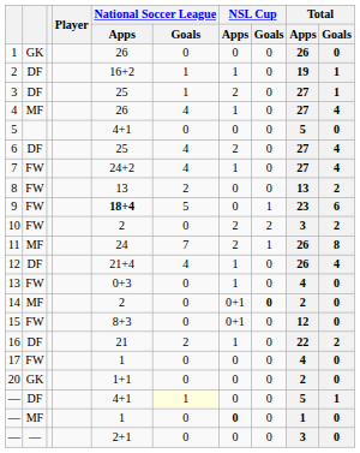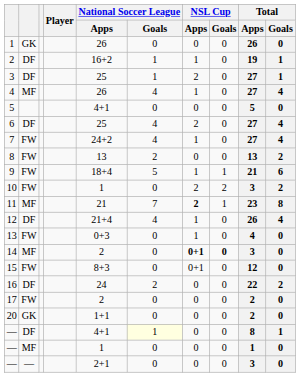 <table class="wikitable sortable" style="text-align:center">
 <tr>
 <th rowspan="2"></th>
 <th rowspan="2"></th>
 <th rowspan="2"></th>
 <th rowspan="2">Player</th>
 <th colspan="2"><a href='#'>National Soccer League</a></th>
 <th colspan="2"><a href='#'>NSL Cup</a></th>
 <th colspan="2">Total</th>
 </tr>
 <tr>
 <th>Apps</th>
 <th>Goals</th>
 <th>Apps</th>
 <th>Goals</th>
 <th>Apps</th>
 <th>Goals</th>
 </tr>
 <tr>
 <td>1</td>
 <td>GK</td>
 <td></td>
 <td align="left"><br></td>
 <td>26</td>
 <td>0<br></td>
 <td>0</td>
 <td>0<br></td>
 <th>26</th>
 <th>0</th>
 </tr>
 <tr>
 <td>2</td>
 <td>DF</td>
 <td></td>
 <td align="left"><br></td>
 <td>16+2</td>
 <td>1<br></td>
 <td>1</td>
 <td>0<br></td>
 <th>19</th>
 <th>1</th>
 </tr>
 <tr>
 <td>3</td>
 <td>DF</td>
 <td></td>
 <td align="left"><br></td>
 <td>25</td>
 <td>1<br></td>
 <td>2</td>
 <td>0<br></td>
 <th>27</th>
 <th>1</th>
 </tr>
 <tr>
 <td>4</td>
 <td>MF</td>
 <td></td>
 <td align="left"><br></td>
 <td>26</td>
 <td>4<br></td>
 <td>1</td>
 <td>0<br></td>
 <th>27</th>
 <th>4</th>
 </tr>
 <tr>
 <td>5</td>
 <td></td>
 <td></td>
 <td align="left"><br></td>
 <td>4+1</td>
 <td>0<br></td>
 <td>0</td>
 <td>0<br></td>
 <th>5</th>
 <th>0</th>
 </tr>
 <tr>
 <td>6</td>
 <td>DF</td>
 <td></td>
 <td align="left"><br></td>
 <td>25</td>
 <td>4<br></td>
 <td>2</td>
 <td>0<br></td>
 <th>27</th>
 <th>4</th>
 </tr>
 <tr>
 <td>7</td>
 <td>FW</td>
 <td></td>
 <td align="left"><br></td>
 <td>24+2</td>
 <td>4<br></td>
 <td>1</td>
 <td>0<br></td>
 <th>27</th>
 <th>4</th>
 </tr>
 <tr>
 <td>8</td>
 <td>FW</td>
 <td></td>
 <td align="left"><br></td>
 <td>13</td>
 <td>2<br></td>
 <td>0</td>
 <td>0<br></td>
 <th>13</th>
 <th>2</th>
 </tr>
 <tr>
 <td>9</td>
 <td>FW</td>
 <td></td>
 <td align="left"><br></td>
-<td><strong>18+4</strong></td>
+<td>18+4</td>
 <td>5<br></td>
-<td>0</td>
+<td>1</td>
 <td>1<br></td>
-<th>23</th>
+<th>21</th>
 <th>6</th>
 </tr>
 <tr>
 <td>10</td>
 <td>FW</td>
 <td></td>
 <td align="left"><br></td>
-<td>2</td>
+<td>1</td>
 <td>0<br></td>
 <td>2</td>
 <td>2<br></td>
 <th>3</th>
 <th>2</th>
 </tr>
 <tr>
 <td>11</td>
 <td>MF</td>
 <td></td>
 <td align="left"><br></td>
-<td>24</td>
+<td>21</td>
 <td>7<br></td>
-<td>2</td>
+<td><strong>2</strong></td>
 <td>1<br></td>
-<th>26</th>
+<th>23</th>
 <th>8</th>
 </tr>
 <tr>
 <td>12</td>
 <td>DF</td>
 <td></td>
 <td align="left"><br></td>
 <td>21+4</td>
 <td>4<br></td>
 <td>1</td>
 <td>0<br></td>
 <th>26</th>
 <th>4</th>
 </tr>
 <tr>
 <td>13</td>
 <td>FW</td>
 <td></td>
 <td align="left"><br></td>
 <td>0+3</td>
 <td>0<br></td>
 <td>1</td>
 <td>0<br></td>
 <th>4</th>
 <th>0</th>
 </tr>
 <tr>
 <td>14</td>
 <td>MF</td>
 <td></td>
 <td align="left"><br></td>
 <td>2</td>
 <td>0<br></td>
-<td>0+1</td>
+<td><strong>0+1</strong></td>
 <td><strong>0<br></strong></td>
-<th>2</th>
+<th>3</th>
 <th>0</th>
 </tr>
 <tr>
 <td>15</td>
 <td>FW</td>
 <td></td>
 <td align="left"><br></td>
 <td>8+3</td>
 <td>0<br></td>
 <td>0+1</td>
 <td>0<br></td>
 <th>12</th>
 <th>0</th>
 </tr>
 <tr>
 <td>16</td>
 <td>DF</td>
 <td></td>
 <td align="left"><br></td>
-<td>21</td>
+<td>24</td>
 <td>2<br></td>
-<td>1</td>
+<td>0</td>
 <td>0<br></td>
 <th>22</th>
 <th>2</th>
 </tr>
 <tr>
 <td>17</td>
 <td>FW</td>
 <td></td>
 <td align="left"><br></td>
-<td>1</td>
+<td>2</td>
 <td>0<br></td>
 <td>0</td>
 <td>0<br></td>
-<th>4</th>
+<th>2</th>
 <th>0</th>
 </tr>
 <tr>
 <td>20</td>
 <td>GK</td>
 <td></td>
 <td align="left"><br></td>
 <td>1+1</td>
 <td>0<br></td>
 <td>0</td>
 <td>0<br></td>
 <th>2</th>
 <th>0</th>
 </tr>
 <tr>
 <td>—</td>
 <td>DF</td>
 <td></td>
 <td align="left"><br></td>
 <td>4+1</td>
 <td style="background: lightyellow;">1<br></td>
 <td>0</td>
 <td>0<br></td>
-<th>5</th>
+<th>8</th>
 <th>1</th>
 </tr>
 <tr>
 <td>—</td>
 <td>MF</td>
 <td></td>
 <td align="left"><br></td>
 <td>1</td>
 <td>0<br></td>
-<td><strong>0</strong></td>
+<td>0</td>
 <td>0<br></td>
 <th>1</th>
 <th>0</th>
 </tr>
 <tr>
 <td>—</td>
 <td>—</td>
 <td></td>
 <td align="left"><br></td>
 <td>2+1</td>
 <td>0<br></td>
 <td>0</td>
 <td>0<br></td>
 <th>3</th>
 <th>0</th>
 </tr>
 </table>
